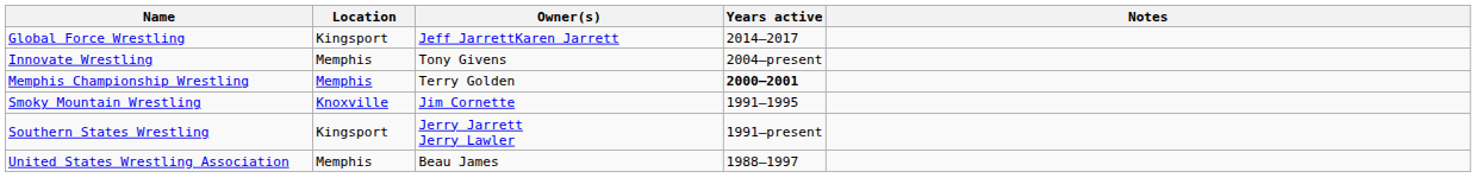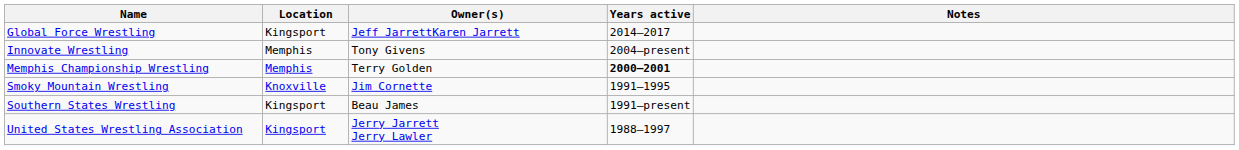 <table class="wikitable">
 <tr>
 <th style="width:21%;">Name</th>
 <th style="width:7%;">Location</th>
 <th style="width:21%;">Owner(s)</th>
 <th style="width:7%;">Years active</th>
 <th style="width:55%;">Notes</th>
 </tr>
 <tr>
 <td><a href='#'>Global Force Wrestling</a></td>
 <td>Kingsport</td>
 <td><a href='#'>Jeff Jarrett</a><a href='#'>Karen Jarrett</a></td>
 <td>2014–2017</td>
 <td></td>
 </tr>
 <tr>
 <td><a href='#'>Innovate Wrestling</a></td>
 <td>Memphis</td>
 <td>Tony Givens</td>
 <td>2004–present</td>
 <td></td>
 </tr>
 <tr>
 <td><a href='#'>Memphis Championship Wrestling</a></td>
 <td><a href='#'>Memphis</a></td>
 <td>Terry Golden</td>
 <td><strong>2000–2001</strong></td>
 <td></td>
 </tr>
 <tr>
 <td><a href='#'>Smoky Mountain Wrestling</a></td>
 <td><a href='#'>Knoxville</a></td>
 <td><a href='#'>Jim Cornette</a></td>
 <td>1991–1995</td>
 <td></td>
 </tr>
 <tr>
 <td><a href='#'>Southern States Wrestling</a></td>
 <td>Kingsport</td>
-<td><a href='#'>Jerry Jarrett</a><br><a href='#'>Jerry Lawler</a></td>
+<td>Beau James</td>
 <td>1991–present</td>
 <td></td>
 </tr>
 <tr>
 <td><a href='#'>United States Wrestling Association</a></td>
-<td>Memphis</td>
-<td>Beau James</td>
+<td><a href='#'>Kingsport</a></td>
+<td><a href='#'>Jerry Jarrett</a><br><a href='#'>Jerry Lawler</a></td>
 <td>1988–1997</td>
 <td></td>
 </tr>
 </table>
